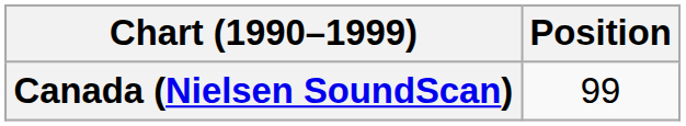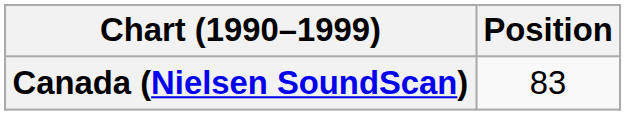 <table class="wikitable plainrowheaders" style="text-align:center">
 <tr>
 <th>Chart (1990–1999)</th>
 <th>Position</th>
 </tr>
 <tr>
 <th scope="row">Canada (<a href='#'>Nielsen SoundScan</a>)</th>
-<td>99</td>
+<td>83</td>
 </tr>
 </table>
